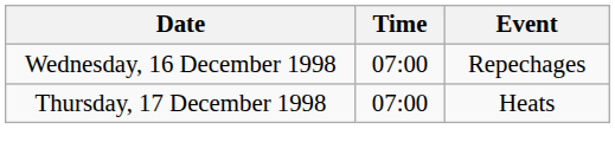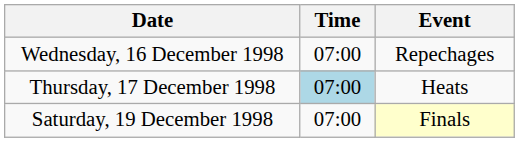 <table class = "wikitable" style="text-align:center;">
 <tr>
 <th width=220>Date</th>
 <th width=50>Time</th>
 <th width=100>Event</th>
 </tr>
 <tr>
 <td>Wednesday, 16 December 1998</td>
 <td>07:00</td>
 <td>Repechages</td>
 </tr>
 <tr>
 <td>Thursday, 17 December 1998</td>
-<td>07:00</td>
+<td style="background: lightblue;">07:00</td>
 <td>Heats</td>
 </tr>
+<tr>
+<td>Saturday, 19 December 1998</td>
+<td>07:00</td>
+<td bgcolor=ffffcc>Finals</td>
+</tr>
 </table>
